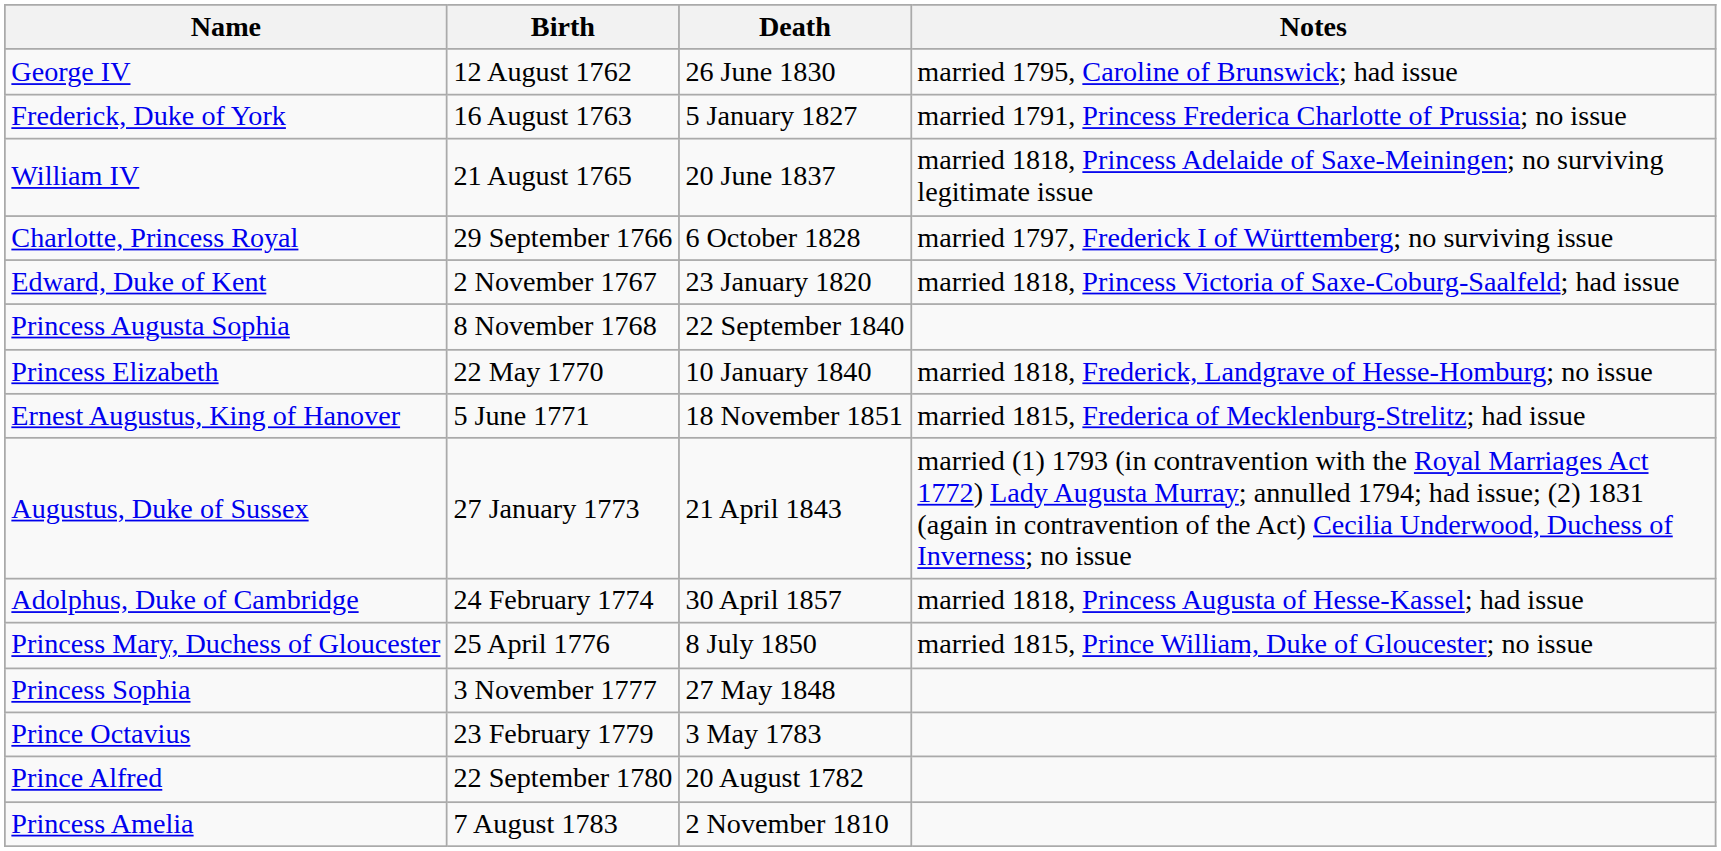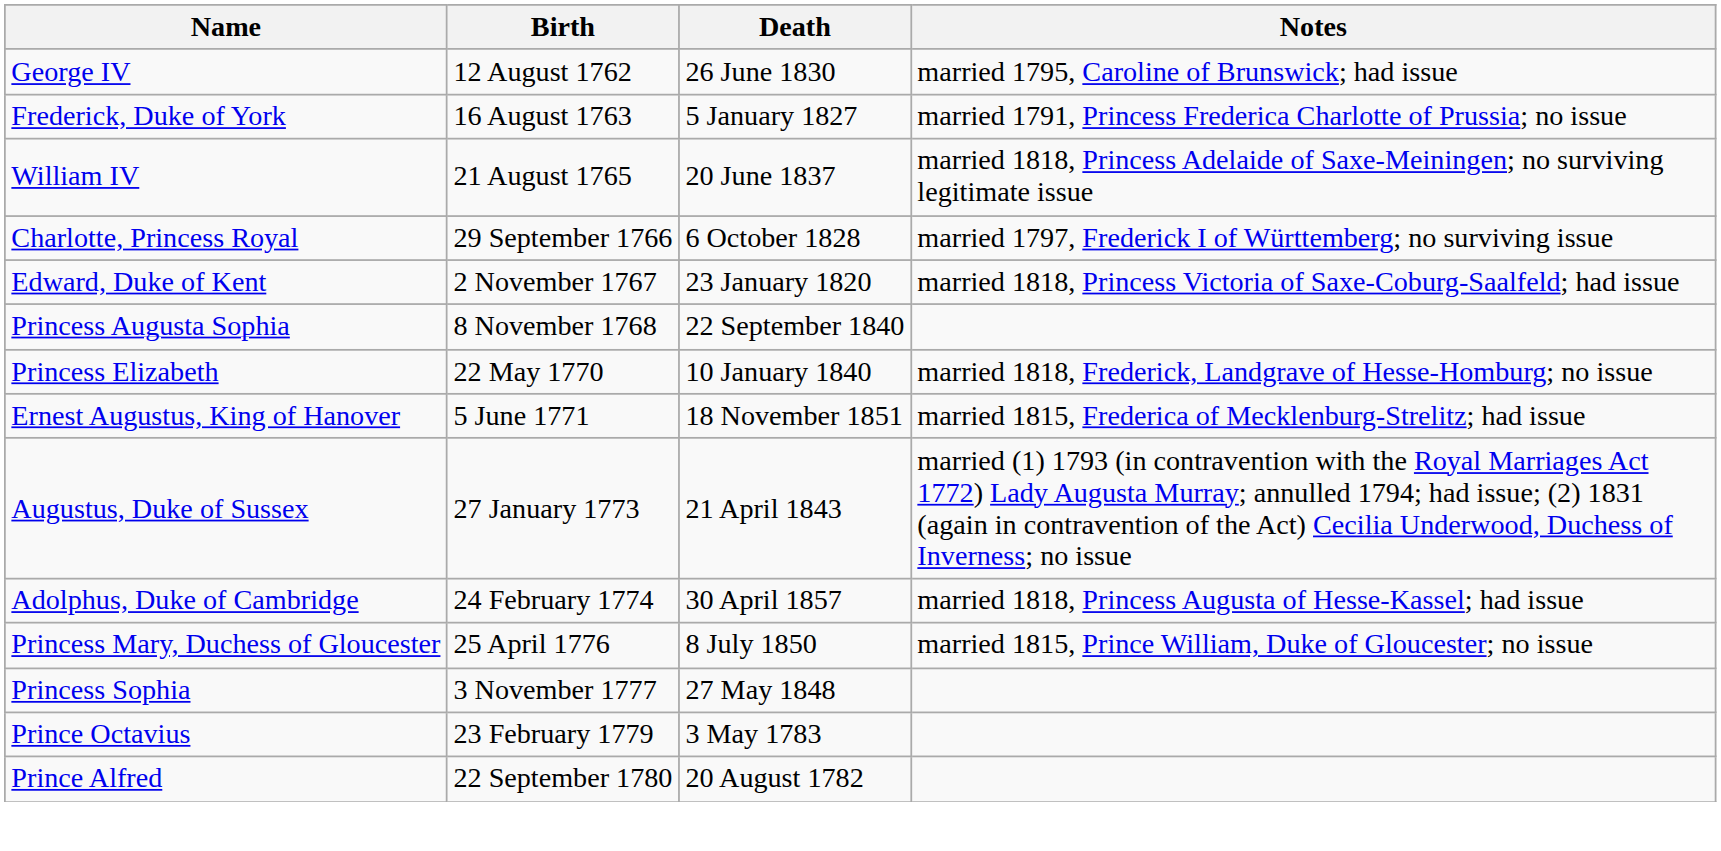 <table class="wikitable">
 <tr>
 <th>Name</th>
 <th>Birth</th>
 <th>Death</th>
 <th width=450>Notes</th>
 </tr>
 <tr>
 <td><a href='#'>George IV</a></td>
 <td>12 August 1762</td>
 <td>26 June 1830</td>
 <td>married 1795, <a href='#'>Caroline of Brunswick</a>; had issue</td>
 </tr>
 <tr>
 <td><a href='#'>Frederick, Duke of York</a></td>
 <td>16 August 1763</td>
 <td>5 January 1827</td>
 <td>married 1791, <a href='#'>Princess Frederica Charlotte of Prussia</a>; no issue</td>
 </tr>
 <tr>
 <td><a href='#'>William IV</a></td>
 <td>21 August 1765</td>
 <td>20 June 1837</td>
 <td>married 1818, <a href='#'>Princess Adelaide of Saxe-Meiningen</a>; no surviving legitimate issue</td>
 </tr>
 <tr>
 <td><a href='#'>Charlotte, Princess Royal</a></td>
 <td>29 September 1766</td>
 <td>6 October 1828</td>
 <td>married 1797, <a href='#'>Frederick I of Württemberg</a>; no surviving issue</td>
 </tr>
 <tr>
 <td><a href='#'>Edward, Duke of Kent</a></td>
 <td>2 November 1767</td>
 <td>23 January 1820</td>
 <td>married 1818, <a href='#'>Princess Victoria of Saxe-Coburg-Saalfeld</a>; had issue</td>
 </tr>
 <tr>
 <td><a href='#'>Princess Augusta Sophia</a></td>
 <td>8 November 1768</td>
 <td>22 September 1840</td>
 <td></td>
 </tr>
 <tr>
 <td><a href='#'>Princess Elizabeth</a></td>
 <td>22 May 1770</td>
 <td>10 January 1840</td>
 <td>married 1818, <a href='#'>Frederick, Landgrave of Hesse-Homburg</a>; no issue</td>
 </tr>
 <tr>
 <td><a href='#'>Ernest Augustus, King of Hanover</a></td>
 <td>5 June 1771</td>
 <td>18 November 1851</td>
 <td>married 1815, <a href='#'>Frederica of Mecklenburg-Strelitz</a>; had issue</td>
 </tr>
 <tr>
 <td><a href='#'>Augustus, Duke of Sussex</a></td>
 <td>27 January 1773</td>
 <td>21 April 1843</td>
 <td>married (1) 1793 (in contravention with the <a href='#'>Royal Marriages Act 1772</a>) <a href='#'>Lady Augusta Murray</a>; annulled 1794; had issue; (2) 1831 (again in contravention of the Act) <a href='#'>Cecilia Underwood, Duchess of Inverness</a>; no issue</td>
 </tr>
 <tr>
 <td><a href='#'>Adolphus, Duke of Cambridge</a></td>
 <td>24 February 1774</td>
 <td>30 April 1857</td>
 <td>married 1818, <a href='#'>Princess Augusta of Hesse-Kassel</a>; had issue</td>
 </tr>
 <tr>
 <td><a href='#'>Princess Mary, Duchess of Gloucester</a></td>
 <td>25 April 1776</td>
 <td>8 July 1850</td>
 <td>married 1815, <a href='#'>Prince William, Duke of Gloucester</a>; no issue</td>
 </tr>
 <tr>
 <td><a href='#'>Princess Sophia</a></td>
 <td>3 November 1777</td>
 <td>27 May 1848</td>
 <td></td>
 </tr>
 <tr>
 <td><a href='#'>Prince Octavius</a></td>
 <td>23 February 1779</td>
 <td>3 May 1783</td>
 <td></td>
 </tr>
 <tr>
 <td><a href='#'>Prince Alfred</a></td>
 <td>22 September 1780</td>
 <td>20 August 1782</td>
 <td></td>
 </tr>
-<tr>
-<td><a href='#'>Princess Amelia</a></td>
-<td>7 August 1783</td>
-<td>2 November 1810</td>
-<td></td>
-</tr>
 </table>
